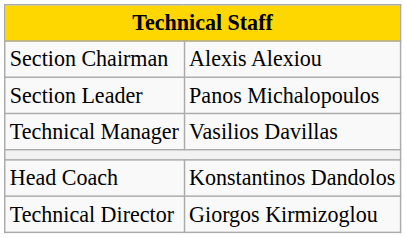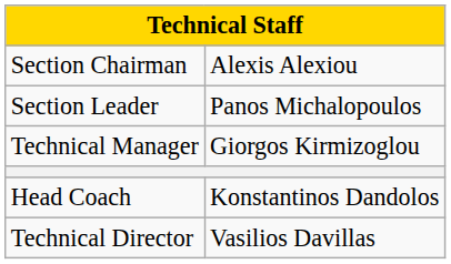 <table class=wikitable bgcolor="white" cellpadding="3" cellspacing="0" border="1" style="font-size: 95%; border-collapse: collapse;">
 <tr>
 <th colspan="2" style="margin:0.7em;color:#000000;text-align:center;background:gold">Technical Staff</th>
 </tr>
 <tr>
 <td align="left">Section Chairman</td>
 <td align="left"> Alexis Alexiou</td>
 </tr>
 <tr>
 <td align="left">Section Leader</td>
 <td align="left"> Panos Michalopoulos</td>
 </tr>
 <tr>
 <td align="left">Technical Manager</td>
-<td align="left"> Vasilios Davillas</td>
+<td align="left"> Giorgos Kirmizoglou</td>
 </tr>
 <tr>
 <th colspan=2 style="text-align: center;"></th>
 </tr>
 <tr>
 <td align="left">Head Coach</td>
 <td align="left"> Konstantinos Dandolos</td>
 </tr>
 <tr>
 <td align="left">Technical Director</td>
-<td align="left"> Giorgos Kirmizoglou</td>
+<td align="left"> Vasilios Davillas</td>
 </tr>
 </table>
